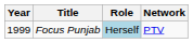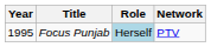 <table class="wikitable sortable plainrowheaders">
 <tr style="text-align:center;">
 <th scope="col">Year</th>
 <th scope="col">Title</th>
 <th scope="col">Role</th>
 <th scope="col">Network</th>
 </tr>
 <tr>
-<td>1999</td>
+<td>1995</td>
 <td><em>Focus Punjab</em></td>
 <td style="background: lightblue;">Herself</td>
 <td><a href='#'>PTV</a></td>
 </tr>
 </table>
